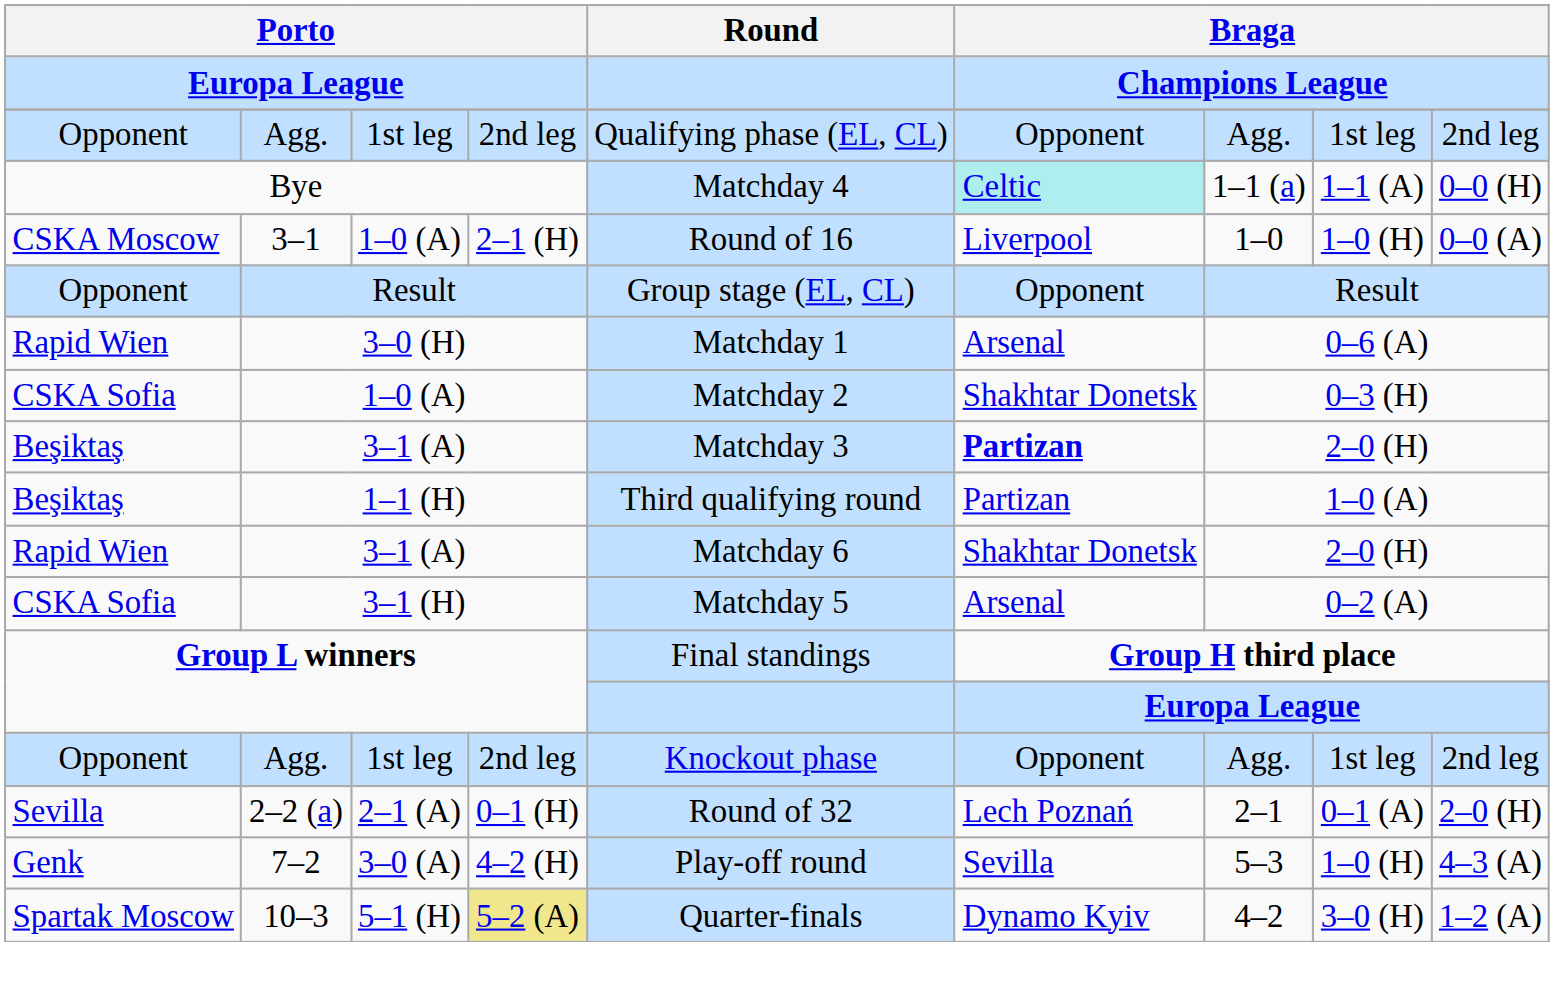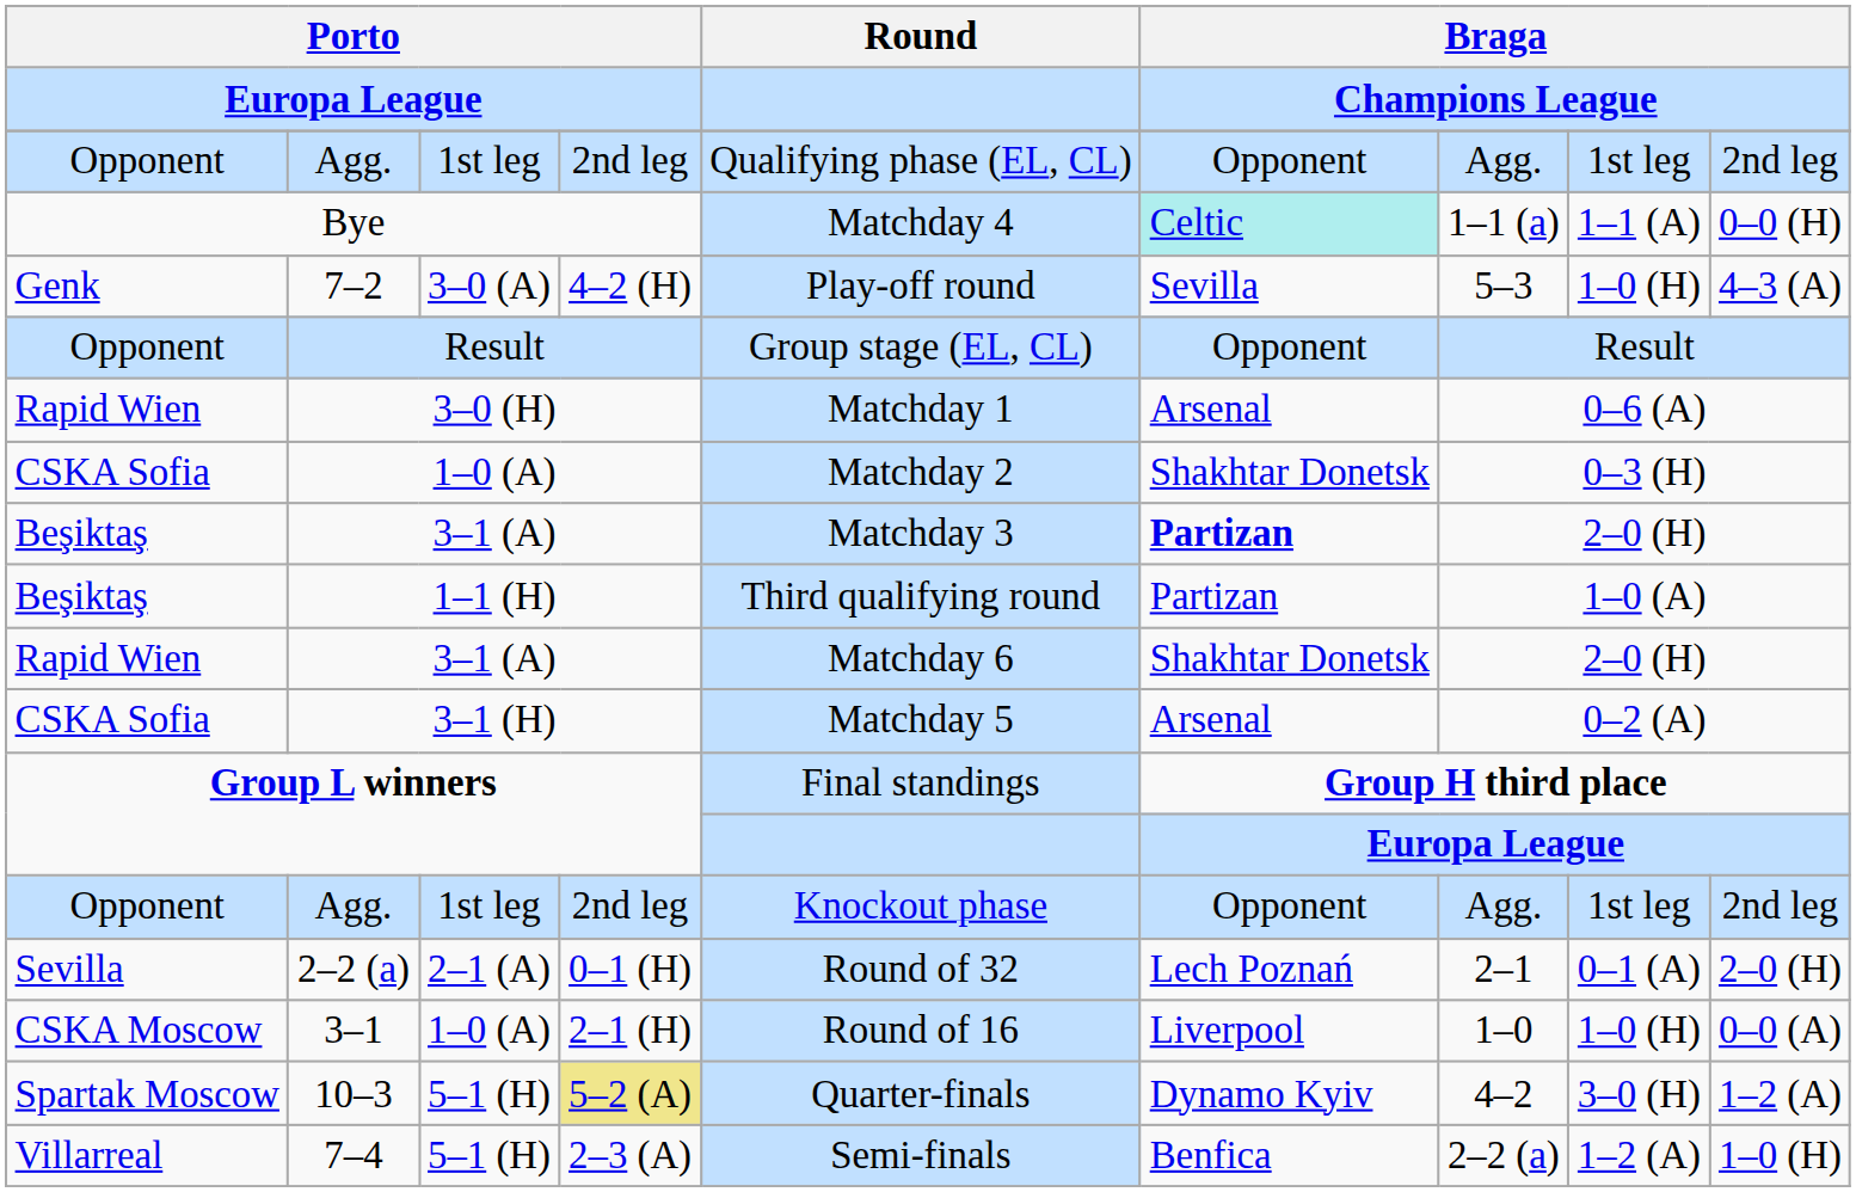 <table class="wikitable" style="text-align: center;">
 <tr>
 <th colspan=4> <a href='#'>Porto</a></th>
 <th>Round</th>
 <th colspan=4> <a href='#'>Braga</a></th>
 </tr>
 <tr bgcolor=#c1e0ff>
 <td colspan=4><strong><a href='#'>Europa League</a></strong></td>
 <td></td>
 <td colspan=4><strong><a href='#'>Champions League</a></strong></td>
 </tr>
 <tr>
 </tr>
 <tr bgcolor=#c1e0ff>
 <td>Opponent</td>
 <td>Agg.</td>
 <td>1st leg</td>
 <td>2nd leg</td>
 <td>Qualifying phase (<a href='#'>EL</a>, <a href='#'>CL</a>)</td>
 <td>Opponent</td>
 <td>Agg.</td>
 <td>1st leg</td>
 <td>2nd leg</td>
 </tr>
 <tr>
 <td colspan=4>Bye</td>
 <td bgcolor=#c1e0ff>Matchday 4</td>
 <td align=left style="background: paleturquoise;"> <a href='#'>Celtic</a></td>
 <td>1–1 (<a href='#'>a</a>)</td>
 <td><a href='#'>1–1</a> (A)</td>
 <td><a href='#'>0–0</a> (H)</td>
 </tr>
 <tr>
-<td align=left> <a href='#'>CSKA Moscow</a></td>
-<td>3–1</td>
-<td><a href='#'>1–0</a> (A)</td>
-<td><a href='#'>2–1</a> (H)</td>
-<td bgcolor=#c1e0ff>Round of 16</td>
-<td align=left> <a href='#'>Liverpool</a></td>
-<td>1–0</td>
+<td align=left> <a href='#'>Genk</a></td>
+<td>7–2</td>
+<td><a href='#'>3–0</a> (A)</td>
+<td><a href='#'>4–2</a> (H)</td>
+<td bgcolor=#c1e0ff>Play-off round</td>
+<td align=left> <a href='#'>Sevilla</a></td>
+<td>5–3</td>
 <td><a href='#'>1–0</a> (H)</td>
-<td><a href='#'>0–0</a> (A)</td>
+<td><a href='#'>4–3</a> (A)</td>
 </tr>
 <tr bgcolor=#c1e0ff>
 <td>Opponent</td>
 <td colspan=3>Result</td>
 <td>Group stage (<a href='#'>EL</a>, <a href='#'>CL</a>)</td>
 <td>Opponent</td>
 <td colspan=3>Result</td>
 </tr>
 <tr>
 <td align=left> <a href='#'>Rapid Wien</a></td>
 <td colspan=3><a href='#'>3–0</a> (H)</td>
 <td bgcolor=#c1e0ff>Matchday 1</td>
 <td align=left> <a href='#'>Arsenal</a></td>
 <td colspan=3><a href='#'>0–6</a> (A)</td>
 </tr>
 <tr>
 <td align=left> <a href='#'>CSKA Sofia</a></td>
 <td colspan=3><a href='#'>1–0</a> (A)</td>
 <td bgcolor=#c1e0ff>Matchday 2</td>
 <td align=left> <a href='#'>Shakhtar Donetsk</a></td>
 <td colspan=3><a href='#'>0–3</a> (H)</td>
 </tr>
 <tr>
 <td align=left> <a href='#'>Beşiktaş</a></td>
 <td colspan=3><a href='#'>3–1</a> (A)</td>
 <td bgcolor=#c1e0ff>Matchday 3</td>
 <td align=left><strong> <a href='#'>Partizan</a></strong></td>
 <td colspan=3><a href='#'>2–0</a> (H)</td>
 </tr>
 <tr>
 <td align=left> <a href='#'>Beşiktaş</a></td>
 <td colspan=3><a href='#'>1–1</a> (H)</td>
 <td bgcolor=#c1e0ff>Third qualifying round</td>
 <td align=left> <a href='#'>Partizan</a></td>
 <td colspan=3><a href='#'>1–0</a> (A)</td>
 </tr>
 <tr>
 <td align=left> <a href='#'>Rapid Wien</a></td>
 <td colspan=3><a href='#'>3–1</a> (A)</td>
 <td bgcolor=#c1e0ff>Matchday 6</td>
 <td align=left> <a href='#'>Shakhtar Donetsk</a></td>
 <td colspan=3><a href='#'>2–0</a> (H)</td>
 </tr>
 <tr>
 <td align=left> <a href='#'>CSKA Sofia</a></td>
 <td colspan=3><a href='#'>3–1</a> (H)</td>
 <td bgcolor=#c1e0ff>Matchday 5</td>
 <td align=left> <a href='#'>Arsenal</a></td>
 <td colspan=3><a href='#'>0–2</a> (A)</td>
 </tr>
 <tr>
 <td colspan=4 rowspan=2 align=center valign=top><strong><a href='#'>Group L</a> winners</strong><br></td>
 <td bgcolor=#c1e0ff>Final standings</td>
 <td colspan=4 align=center valign=top><strong><a href='#'>Group H</a> third place</strong><br></td>
 </tr>
 <tr bgcolor=#c1e0ff>
 <td></td>
 <td colspan=4><strong><a href='#'>Europa League</a></strong></td>
 </tr>
 <tr bgcolor=#c1e0ff>
 <td>Opponent</td>
 <td>Agg.</td>
 <td>1st leg</td>
 <td>2nd leg</td>
 <td><a href='#'>Knockout phase</a></td>
 <td>Opponent</td>
 <td>Agg.</td>
 <td>1st leg</td>
 <td>2nd leg</td>
 </tr>
 <tr>
 <td align=left> <a href='#'>Sevilla</a></td>
 <td>2–2 (<a href='#'>a</a>)</td>
 <td><a href='#'>2–1</a> (A)</td>
 <td><a href='#'>0–1</a> (H)</td>
 <td bgcolor=#c1e0ff>Round of 32</td>
 <td align=left> <a href='#'>Lech Poznań</a></td>
 <td>2–1</td>
 <td><a href='#'>0–1</a> (A)</td>
 <td><a href='#'>2–0</a> (H)</td>
 </tr>
 <tr>
-<td align=left> <a href='#'>Genk</a></td>
-<td>7–2</td>
-<td><a href='#'>3–0</a> (A)</td>
-<td><a href='#'>4–2</a> (H)</td>
-<td bgcolor=#c1e0ff>Play-off round</td>
-<td align=left> <a href='#'>Sevilla</a></td>
-<td>5–3</td>
+<td align=left> <a href='#'>CSKA Moscow</a></td>
+<td>3–1</td>
+<td><a href='#'>1–0</a> (A)</td>
+<td><a href='#'>2–1</a> (H)</td>
+<td bgcolor=#c1e0ff>Round of 16</td>
+<td align=left> <a href='#'>Liverpool</a></td>
+<td>1–0</td>
 <td><a href='#'>1–0</a> (H)</td>
-<td><a href='#'>4–3</a> (A)</td>
+<td><a href='#'>0–0</a> (A)</td>
 </tr>
 <tr>
 <td align=left> <a href='#'>Spartak Moscow</a></td>
 <td>10–3</td>
 <td><a href='#'>5–1</a> (H)</td>
 <td style="background: khaki;"><a href='#'>5–2</a> (A)</td>
 <td bgcolor=#c1e0ff>Quarter-finals</td>
 <td align=left> <a href='#'>Dynamo Kyiv</a></td>
 <td>4–2</td>
 <td><a href='#'>3–0</a> (H)</td>
 <td><a href='#'>1–2</a> (A)</td>
 </tr>
+<tr>
+<td align=left> <a href='#'>Villarreal</a></td>
+<td>7–4</td>
+<td><a href='#'>5–1</a> (H)</td>
+<td><a href='#'>2–3</a> (A)</td>
+<td bgcolor=#c1e0ff>Semi-finals</td>
+<td align=left> <a href='#'>Benfica</a></td>
+<td>2–2 (<a href='#'>a</a>)</td>
+<td><a href='#'>1–2</a> (A)</td>
+<td><a href='#'>1–0</a> (H)</td>
+</tr>
 </table>
